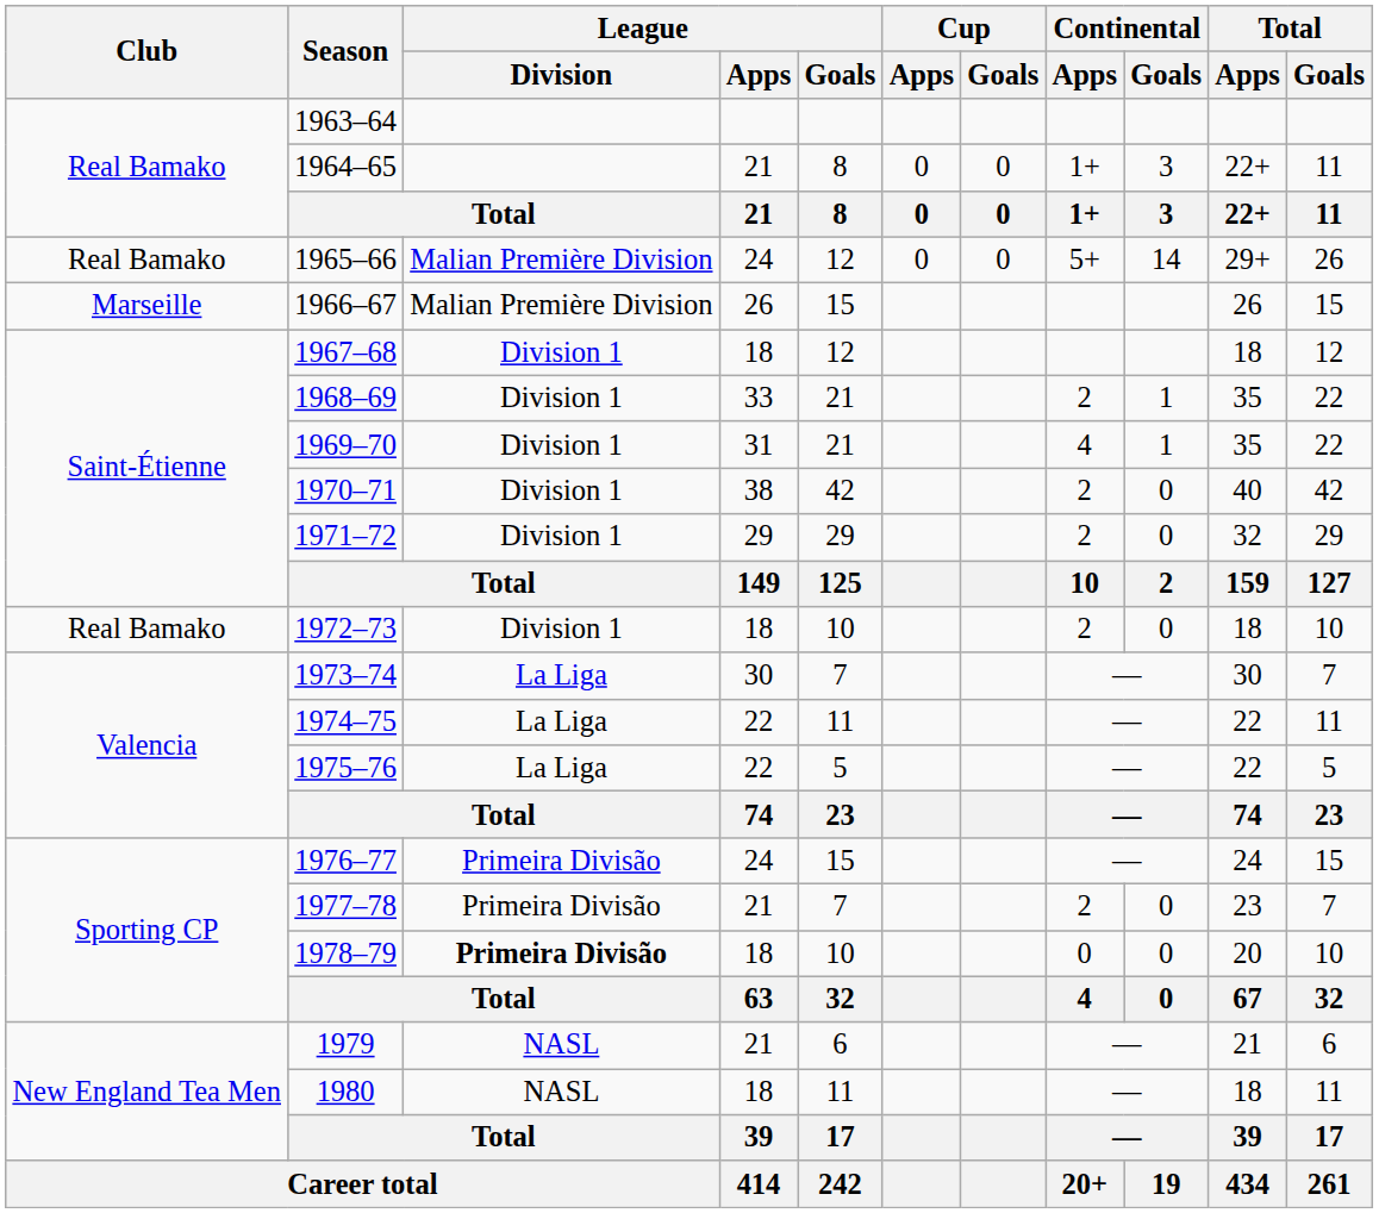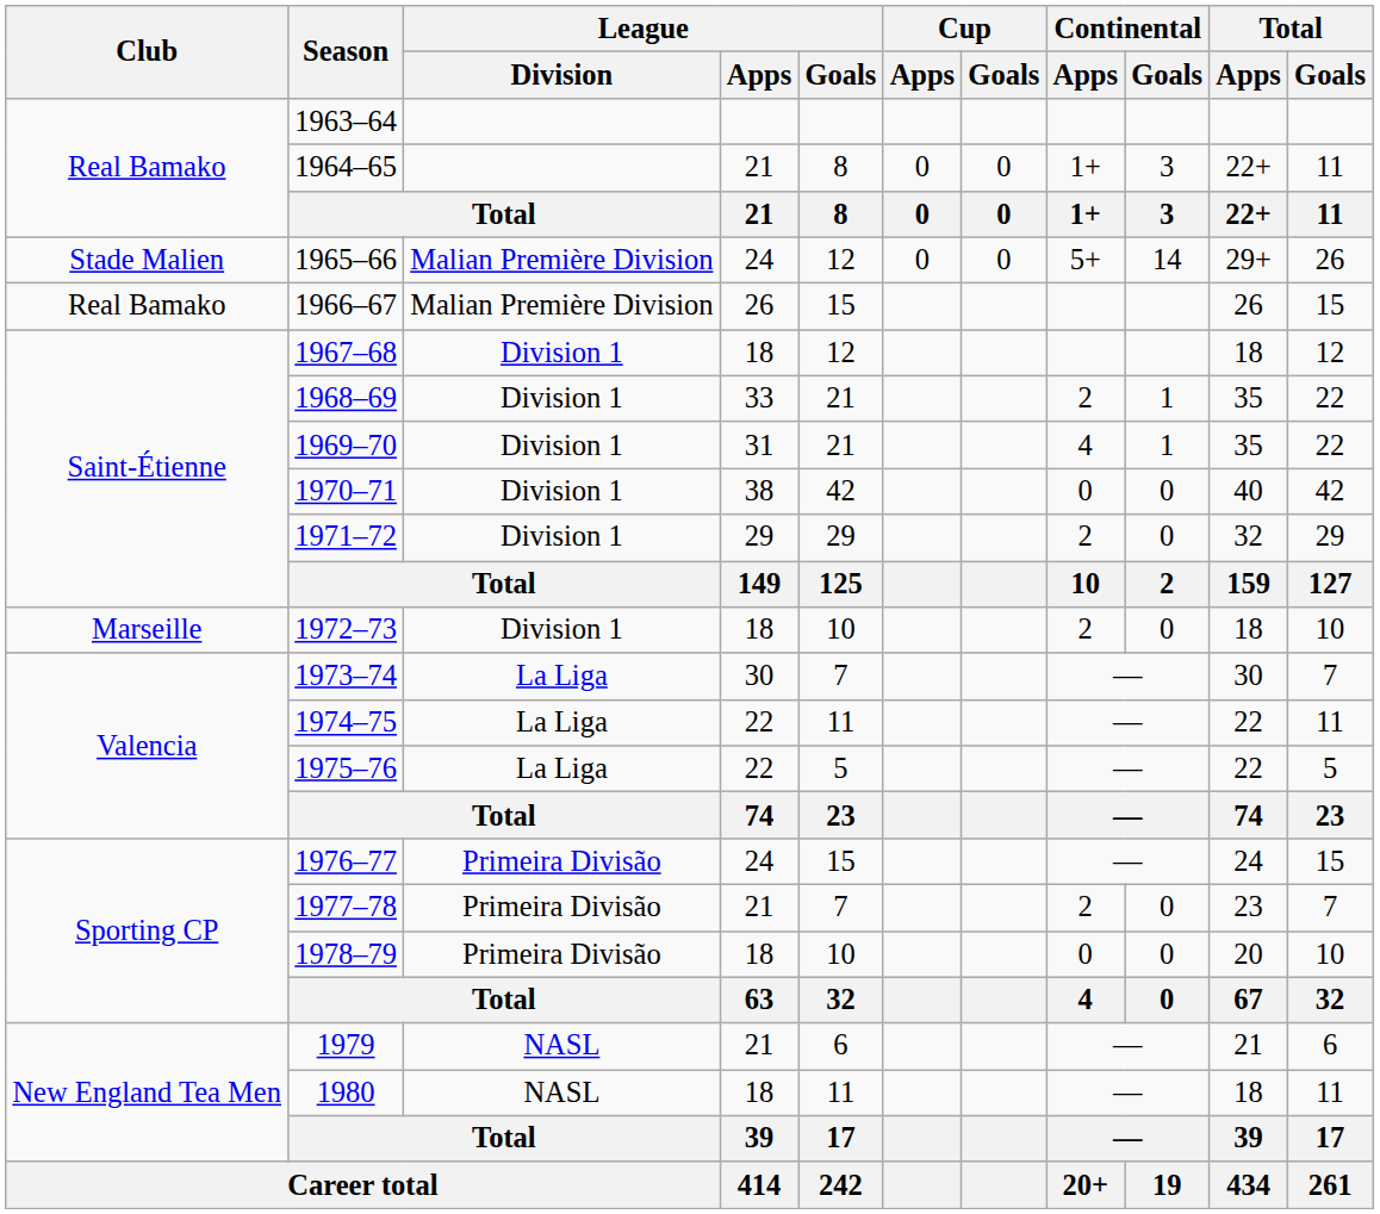 <table class=wikitable style=text-align:center>
 <tr>
 <th rowspan=2>Club</th>
 <th rowspan=2>Season</th>
 <th colspan=3>League</th>
 <th colspan=2>Cup</th>
 <th colspan=2>Continental</th>
 <th colspan=2>Total</th>
 </tr>
 <tr>
 <th>Division</th>
 <th>Apps</th>
 <th>Goals</th>
 <th>Apps</th>
 <th>Goals</th>
 <th>Apps</th>
 <th>Goals</th>
 <th>Apps</th>
 <th>Goals</th>
 </tr>
 <tr>
 <td rowspan=3><a href='#'>Real Bamako</a></td>
 <td>1963–64</td>
 <td></td>
 <td></td>
 <td></td>
 <td></td>
 <td></td>
 <td></td>
 <td></td>
 <td></td>
 <td></td>
 </tr>
 <tr>
 <td>1964–65</td>
 <td></td>
 <td>21</td>
 <td>8</td>
 <td>0</td>
 <td>0</td>
 <td>1+</td>
 <td>3</td>
 <td>22+</td>
 <td>11</td>
 </tr>
 <tr>
 <th colspan="2">Total</th>
 <th>21</th>
 <th>8</th>
 <th>0</th>
 <th>0</th>
 <th>1+</th>
 <th>3</th>
 <th>22+</th>
 <th>11</th>
 </tr>
 <tr>
-<td>Real Bamako</td>
+<td><a href='#'>Stade Malien</a></td>
 <td>1965–66</td>
 <td><a href='#'>Malian Première Division</a></td>
 <td>24</td>
 <td>12</td>
 <td>0</td>
 <td>0</td>
 <td>5+</td>
 <td>14</td>
 <td>29+</td>
 <td>26</td>
 </tr>
 <tr>
-<td><a href='#'>Marseille</a></td>
+<td>Real Bamako</td>
 <td>1966–67</td>
 <td>Malian Première Division</td>
 <td>26</td>
 <td>15</td>
 <td></td>
 <td></td>
 <td></td>
 <td></td>
 <td>26</td>
 <td>15</td>
 </tr>
 <tr>
 <td rowspan=6><a href='#'>Saint-Étienne</a></td>
 <td><a href='#'>1967–68</a></td>
 <td><a href='#'>Division 1</a></td>
 <td>18</td>
 <td>12</td>
 <td></td>
 <td></td>
 <td></td>
 <td></td>
 <td>18</td>
 <td>12</td>
 </tr>
 <tr>
 <td><a href='#'>1968–69</a></td>
 <td>Division 1</td>
 <td>33</td>
 <td>21</td>
 <td></td>
 <td></td>
 <td>2</td>
 <td>1</td>
 <td>35</td>
 <td>22</td>
 </tr>
 <tr>
 <td><a href='#'>1969–70</a></td>
 <td>Division 1</td>
 <td>31</td>
 <td>21</td>
 <td></td>
 <td></td>
 <td>4</td>
 <td>1</td>
 <td>35</td>
 <td>22</td>
 </tr>
 <tr>
 <td><a href='#'>1970–71</a></td>
 <td>Division 1</td>
 <td>38</td>
 <td>42</td>
 <td></td>
 <td></td>
-<td>2</td>
+<td>0</td>
 <td>0</td>
 <td>40</td>
 <td>42</td>
 </tr>
 <tr>
 <td><a href='#'>1971–72</a></td>
 <td>Division 1</td>
 <td>29</td>
 <td>29</td>
 <td></td>
 <td></td>
 <td>2</td>
 <td>0</td>
 <td>32</td>
 <td>29</td>
 </tr>
 <tr>
 <th colspan="2">Total</th>
 <th>149</th>
 <th>125</th>
 <th></th>
 <th></th>
 <th>10</th>
 <th>2</th>
 <th>159</th>
 <th>127</th>
 </tr>
 <tr>
-<td>Real Bamako</td>
+<td><a href='#'>Marseille</a></td>
 <td><a href='#'>1972–73</a></td>
 <td>Division 1</td>
 <td>18</td>
 <td>10</td>
 <td></td>
 <td></td>
 <td>2</td>
 <td>0</td>
 <td>18</td>
 <td>10</td>
 </tr>
 <tr>
 <td rowspan=4><a href='#'>Valencia</a></td>
 <td><a href='#'>1973–74</a></td>
 <td><a href='#'>La Liga</a></td>
 <td>30</td>
 <td>7</td>
 <td></td>
 <td></td>
 <td colspan="2">—</td>
 <td>30</td>
 <td>7</td>
 </tr>
 <tr>
 <td><a href='#'>1974–75</a></td>
 <td>La Liga</td>
 <td>22</td>
 <td>11</td>
 <td></td>
 <td></td>
 <td colspan="2">—</td>
 <td>22</td>
 <td>11</td>
 </tr>
 <tr>
 <td><a href='#'>1975–76</a></td>
 <td>La Liga</td>
 <td>22</td>
 <td>5</td>
 <td></td>
 <td></td>
 <td colspan="2">—</td>
 <td>22</td>
 <td>5</td>
 </tr>
 <tr>
 <th colspan="2">Total</th>
 <th>74</th>
 <th>23</th>
 <th></th>
 <th></th>
 <th colspan="2">—</th>
 <th>74</th>
 <th>23</th>
 </tr>
 <tr>
 <td rowspan=4><a href='#'>Sporting CP</a></td>
 <td><a href='#'>1976–77</a></td>
 <td><a href='#'>Primeira Divisão</a></td>
 <td>24</td>
 <td>15</td>
 <td></td>
 <td></td>
 <td colspan="2">—</td>
 <td>24</td>
 <td>15</td>
 </tr>
 <tr>
 <td><a href='#'>1977–78</a></td>
 <td>Primeira Divisão</td>
 <td>21</td>
 <td>7</td>
 <td></td>
 <td></td>
 <td>2</td>
 <td>0</td>
 <td>23</td>
 <td>7</td>
 </tr>
 <tr>
 <td><a href='#'>1978–79</a></td>
-<td><strong>Primeira Divisão</strong></td>
+<td>Primeira Divisão</td>
 <td>18</td>
 <td>10</td>
 <td></td>
 <td></td>
 <td>0</td>
 <td>0</td>
 <td>20</td>
 <td>10</td>
 </tr>
 <tr>
 <th colspan="2">Total</th>
 <th>63</th>
 <th>32</th>
 <th></th>
 <th></th>
 <th>4</th>
 <th>0</th>
 <th>67</th>
 <th>32</th>
 </tr>
 <tr>
 <td rowspan=3><a href='#'>New England Tea Men</a></td>
 <td><a href='#'>1979</a></td>
 <td><a href='#'>NASL</a></td>
 <td>21</td>
 <td>6</td>
 <td></td>
 <td></td>
 <td colspan="2">—</td>
 <td>21</td>
 <td>6</td>
 </tr>
 <tr>
 <td><a href='#'>1980</a></td>
 <td>NASL</td>
 <td>18</td>
 <td>11</td>
 <td></td>
 <td></td>
 <td colspan="2">—</td>
 <td>18</td>
 <td>11</td>
 </tr>
 <tr>
 <th colspan="2">Total</th>
 <th>39</th>
 <th>17</th>
 <th></th>
 <th></th>
 <th colspan="2">—</th>
 <th>39</th>
 <th>17</th>
 </tr>
 <tr>
 <th colspan=3>Career total</th>
 <th>414</th>
 <th>242</th>
 <th></th>
 <th></th>
 <th>20+</th>
 <th>19</th>
 <th>434</th>
 <th>261</th>
 </tr>
 </table>
